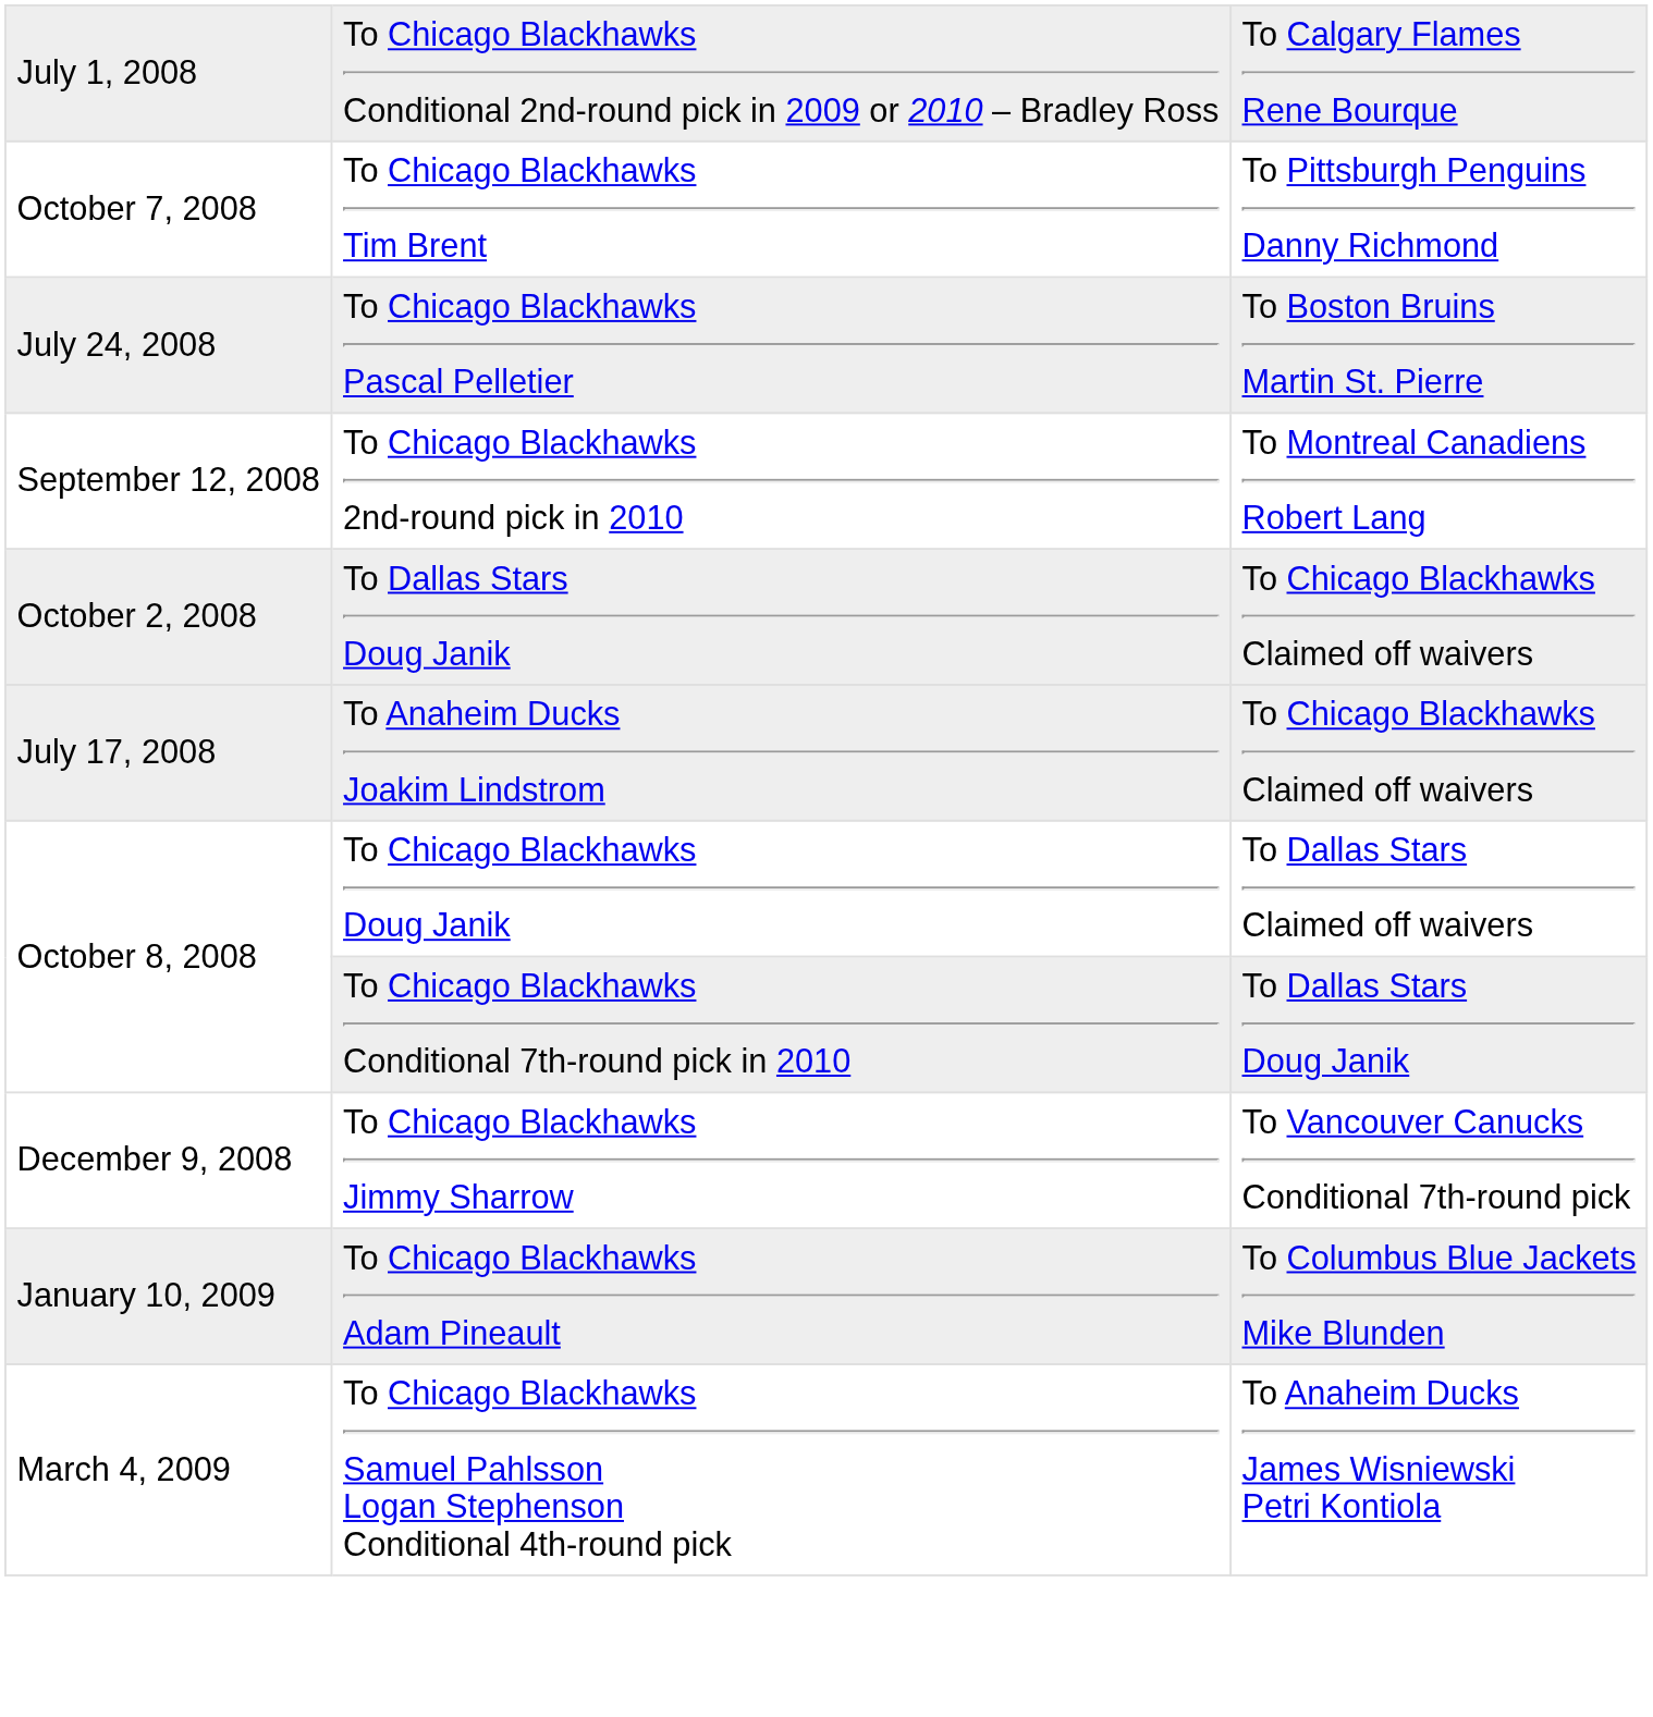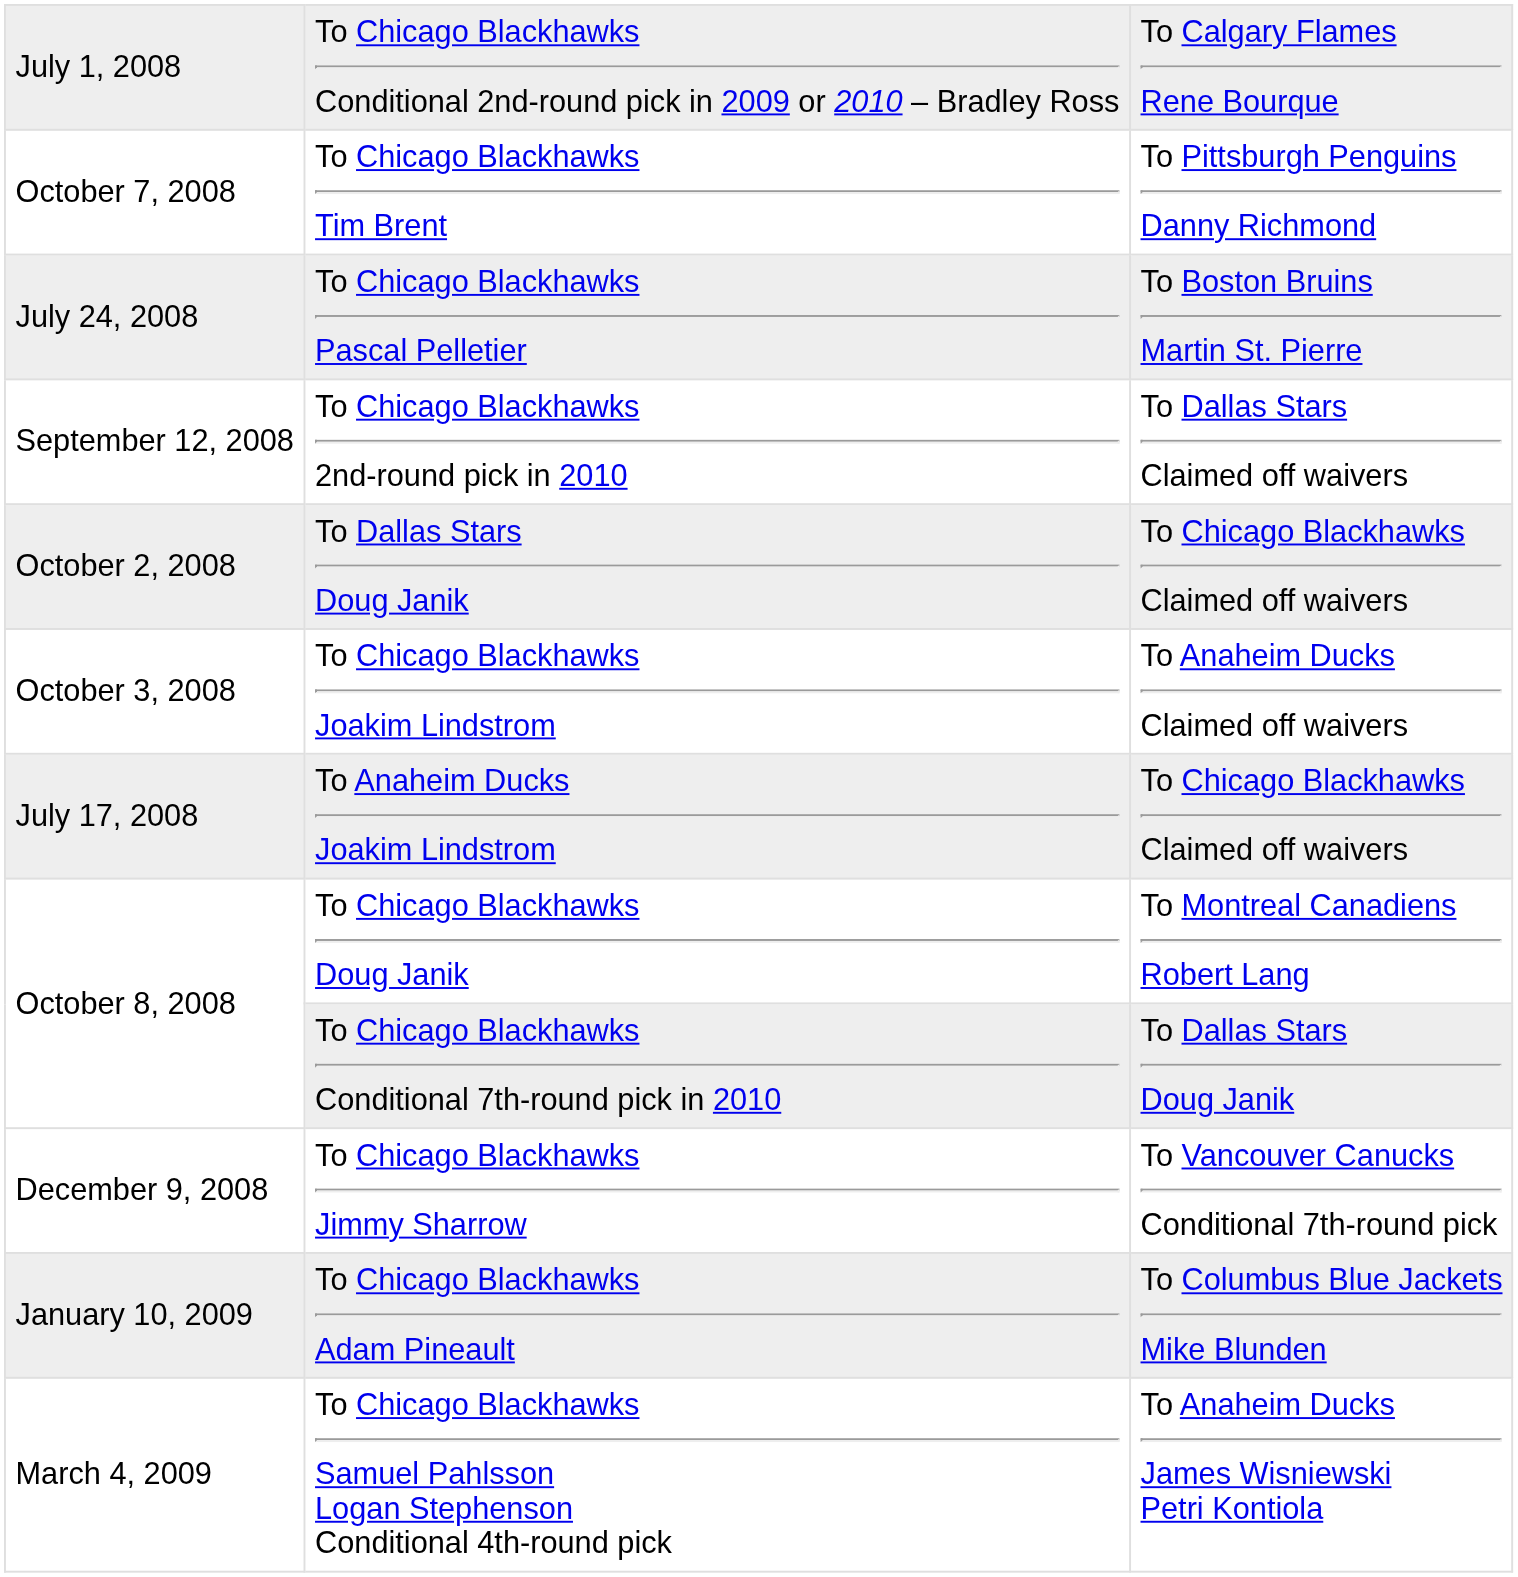 <table border=1 style="border-collapse:collapse" bordercolor="#DFDFDF"  cellpadding="5">
 <tr bgcolor="#eeeeee">
 <td>July 1, 2008<br></td>
 <td valign="top">To <a href='#'>Chicago Blackhawks</a> <hr> Conditional 2nd-round pick in <a href='#'>2009</a> or <em><a href='#'>2010</a></em> – Bradley Ross</td>
 <td valign="top">To <a href='#'>Calgary Flames</a> <hr> <a href='#'>Rene Bourque</a></td>
 </tr>
 <tr bgcolor="#ffffff">
 <td>October 7, 2008<br></td>
 <td valign="top">To <a href='#'>Chicago Blackhawks</a> <hr> <a href='#'>Tim Brent</a></td>
 <td valign="top">To <a href='#'>Pittsburgh Penguins</a> <hr> <a href='#'>Danny Richmond</a></td>
 </tr>
 <tr bgcolor="#eeeeee">
 <td>July 24, 2008<br></td>
 <td valign="top">To <a href='#'>Chicago Blackhawks</a> <hr> <a href='#'>Pascal Pelletier</a></td>
 <td valign="top">To <a href='#'>Boston Bruins</a> <hr> <a href='#'>Martin St. Pierre</a></td>
 </tr>
 <tr bgcolor="#ffffff">
 <td>September 12, 2008<br></td>
 <td valign="top">To <a href='#'>Chicago Blackhawks</a> <hr> 2nd-round pick in <a href='#'>2010</a></td>
-<td valign="top">To <a href='#'>Montreal Canadiens</a> <hr> <a href='#'>Robert Lang</a></td>
+<td valign="top">To <a href='#'>Dallas Stars</a> <hr> Claimed off waivers</td>
 </tr>
 <tr bgcolor="#eeeeee">
 <td>October 2, 2008<br></td>
 <td valign="top">To <a href='#'>Dallas Stars</a> <hr> <a href='#'>Doug Janik</a></td>
 <td valign="top">To <a href='#'>Chicago Blackhawks</a> <hr> Claimed off waivers</td>
+</tr>
+<tr bgcolor="#ffffff">
+<td>October 3, 2008<br></td>
+<td valign="top">To <a href='#'>Chicago Blackhawks</a> <hr> <a href='#'>Joakim Lindstrom</a></td>
+<td valign="top">To <a href='#'>Anaheim Ducks</a> <hr> Claimed off waivers</td>
 </tr>
 <tr bgcolor="#eeeeee">
 <td>July 17, 2008<br></td>
 <td valign="top">To <a href='#'>Anaheim Ducks</a> <hr> <a href='#'>Joakim Lindstrom</a></td>
 <td valign="top">To <a href='#'>Chicago Blackhawks</a> <hr> Claimed off waivers</td>
 </tr>
 <tr bgcolor="#ffffff">
 <td rowspan="2">October 8, 2008<br></td>
 <td valign="top">To <a href='#'>Chicago Blackhawks</a> <hr> <a href='#'>Doug Janik</a></td>
-<td valign="top">To <a href='#'>Dallas Stars</a> <hr> Claimed off waivers</td>
+<td valign="top">To <a href='#'>Montreal Canadiens</a> <hr> <a href='#'>Robert Lang</a></td>
 </tr>
 <tr bgcolor="#eeeeee">
 <td valign="top">To <a href='#'>Chicago Blackhawks</a> <hr> Conditional 7th-round pick in <a href='#'>2010</a></td>
 <td valign="top">To <a href='#'>Dallas Stars</a> <hr> <a href='#'>Doug Janik</a></td>
 </tr>
 <tr bgcolor="#ffffff">
 <td>December 9, 2008<br></td>
 <td valign="top">To <a href='#'>Chicago Blackhawks</a> <hr> <a href='#'>Jimmy Sharrow</a></td>
 <td valign="top">To <a href='#'>Vancouver Canucks</a> <hr> Conditional 7th-round pick</td>
 </tr>
 <tr bgcolor="#eeeeee">
 <td>January 10, 2009<br></td>
 <td valign="top">To <a href='#'>Chicago Blackhawks</a> <hr> <a href='#'>Adam Pineault</a></td>
 <td valign="top">To <a href='#'>Columbus Blue Jackets</a> <hr> <a href='#'>Mike Blunden</a></td>
 </tr>
 <tr bgcolor="#ffffff">
 <td>March 4, 2009<br></td>
 <td valign="top">To <a href='#'>Chicago Blackhawks</a> <hr> <a href='#'>Samuel Pahlsson</a> <br> <a href='#'>Logan Stephenson</a> <br> Conditional 4th-round pick</td>
 <td valign="top">To <a href='#'>Anaheim Ducks</a> <hr> <a href='#'>James Wisniewski</a> <br> <a href='#'>Petri Kontiola</a></td>
 </tr>
 </table>
